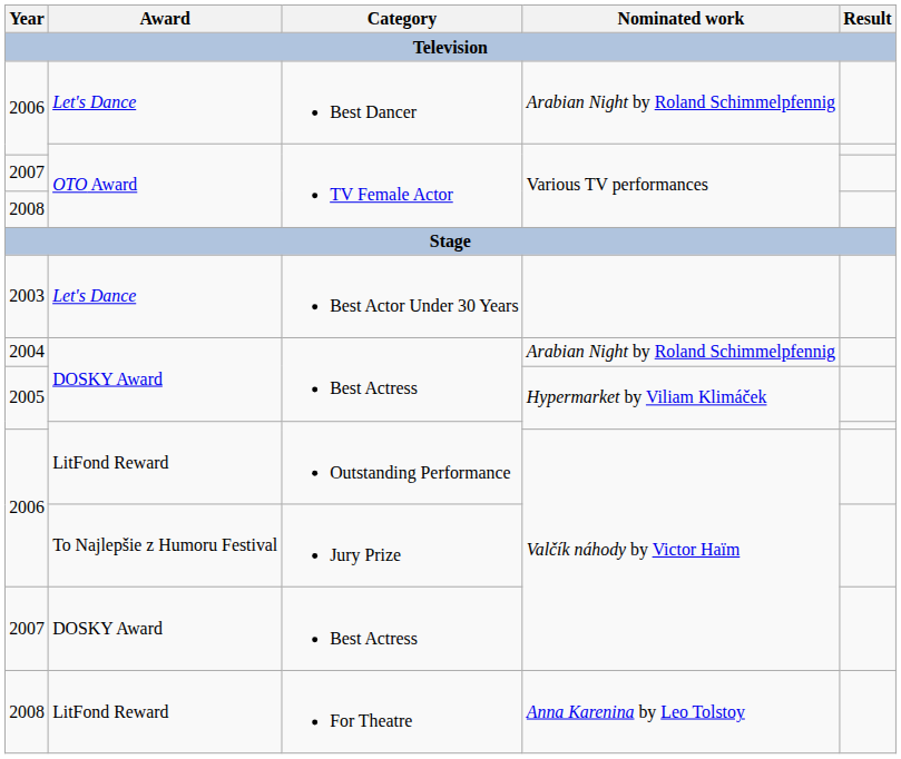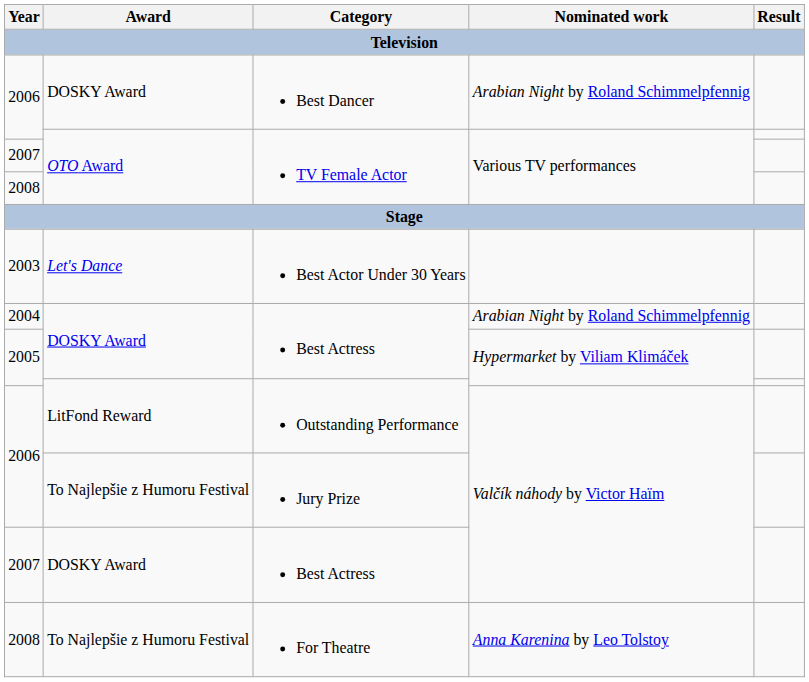 <table class="wikitable">
 <tr>
 <th>Year</th>
 <th>Award</th>
 <th>Category</th>
 <th>Nominated work</th>
 <th>Result</th>
 </tr>
 <tr>
 <th colspan="6" style="background:#B0C4DE;">Television</th>
 </tr>
 <tr>
 <td rowspan="2">2006</td>
-<td><em><a href='#'>Let's Dance</a></em></td>
+<td>DOSKY Award</td>
 <td><br><ul><li>Best Dancer</li></ul></td>
 <td><em>Arabian Night</em> by <a href='#'>Roland Schimmelpfennig</a></td>
 <td></td>
 </tr>
 <tr>
 <td rowspan="3"><a href='#'><em>OTO</em> Award</a></td>
 <td rowspan="3"><br><ul><li><a href='#'>TV Female Actor</a></li></ul></td>
 <td rowspan="3">Various TV performances</td>
 <td></td>
 </tr>
 <tr>
 <td>2007</td>
 <td></td>
 </tr>
 <tr>
 <td>2008</td>
 <td></td>
 </tr>
 <tr>
 <th colspan="6" style="background:#B0C4DE;">Stage</th>
 </tr>
 <tr>
 <td>2003</td>
 <td><em><a href='#'>Let's Dance</a></em></td>
 <td><br><ul><li>Best Actor Under 30 Years</li></ul></td>
 <td></td>
 <td></td>
 </tr>
 <tr>
 <td>2004</td>
 <td rowspan="2"><a href='#'>DOSKY Award</a></td>
 <td rowspan="2"><br><ul><li>Best Actress</li></ul></td>
 <td><em>Arabian Night</em> by <a href='#'>Roland Schimmelpfennig</a></td>
 <td></td>
 </tr>
 <tr>
 <td rowspan="2">2005</td>
 <td rowspan="2"><em>Hypermarket</em> by <a href='#'>Viliam Klimáček</a></td>
 <td></td>
 </tr>
 <tr>
 <td rowspan="2">LitFond Reward</td>
 <td rowspan="2"><br><ul><li>Outstanding Performance</li></ul></td>
 <td></td>
 </tr>
 <tr>
 <td rowspan="2">2006</td>
 <td rowspan="3"><em>Valčík náhody</em> by <a href='#'>Victor Haïm</a></td>
 <td></td>
 </tr>
 <tr>
 <td>To Najlepšie z Humoru Festival</td>
 <td><br><ul><li>Jury Prize</li></ul></td>
 <td></td>
 </tr>
 <tr>
 <td>2007</td>
 <td>DOSKY Award</td>
 <td><br><ul><li>Best Actress</li></ul></td>
 <td></td>
 </tr>
 <tr>
 <td>2008</td>
-<td>LitFond Reward</td>
+<td>To Najlepšie z Humoru Festival</td>
 <td><br><ul><li>For Theatre</li></ul></td>
 <td><em><a href='#'>Anna Karenina</a></em> by <a href='#'>Leo Tolstoy</a></td>
 <td></td>
 </tr>
 </table>
